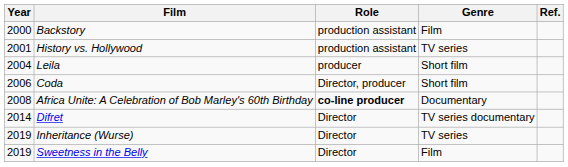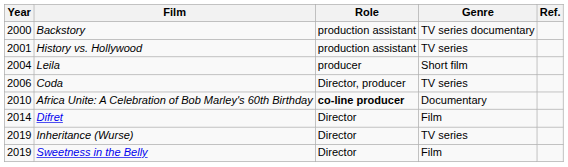 <table class="wikitable">
 <tr>
 <th>Year</th>
 <th>Film</th>
 <th>Role</th>
 <th>Genre</th>
 <th>Ref.</th>
 </tr>
 <tr>
 <td>2000</td>
 <td><em>Backstory</em></td>
 <td>production assistant</td>
-<td>Film</td>
+<td>TV series documentary</td>
 <td></td>
 </tr>
 <tr>
 <td>2001</td>
 <td><em>History vs. Hollywood</em></td>
 <td>production assistant</td>
 <td>TV series</td>
 <td></td>
 </tr>
 <tr>
 <td>2004</td>
 <td><em>Leila</em></td>
 <td>producer</td>
 <td>Short film</td>
 <td></td>
 </tr>
 <tr>
 <td>2006</td>
 <td><em>Coda</em></td>
 <td>Director, producer</td>
-<td>Short film</td>
+<td>TV series</td>
 <td></td>
 </tr>
 <tr>
-<td>2008</td>
+<td>2010</td>
 <td><em>Africa Unite: A Celebration of Bob Marley's 60th Birthday</em></td>
 <td><strong>co-line producer</strong></td>
 <td>Documentary</td>
 <td></td>
 </tr>
 <tr>
 <td>2014</td>
 <td><em><a href='#'>Difret</a></em></td>
 <td>Director</td>
-<td>TV series documentary</td>
+<td>Film</td>
 <td></td>
 </tr>
 <tr>
 <td>2019</td>
 <td><em>Inheritance (Wurse)</em></td>
 <td>Director</td>
 <td>TV series</td>
 <td></td>
 </tr>
 <tr>
 <td>2019</td>
 <td><em><a href='#'>Sweetness in the Belly</a></em></td>
 <td>Director</td>
 <td>Film</td>
 <td></td>
 </tr>
 </table>
